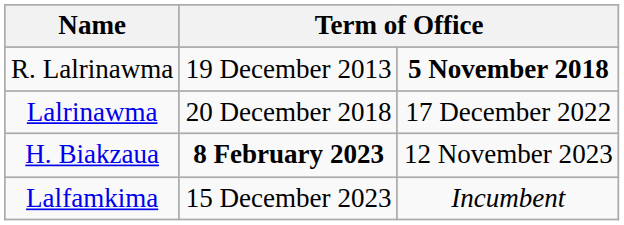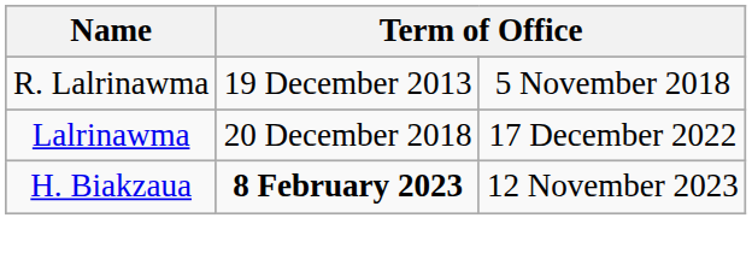 <table class="wikitable" style="text-align:center">
 <tr>
 <th>Name</th>
 <th colspan="2">Term of Office</th>
 </tr>
 <tr>
 <td>R. Lalrinawma</td>
 <td>19 December 2013</td>
-<td><strong>5 November 2018</strong></td>
+<td>5 November 2018</td>
 </tr>
 <tr>
 <td><a href='#'>Lalrinawma</a></td>
 <td>20 December 2018</td>
 <td>17 December 2022</td>
 </tr>
 <tr>
 <td><a href='#'>H. Biakzaua</a></td>
 <td><strong>8 February 2023</strong></td>
 <td>12 November 2023</td>
 </tr>
-<tr>
-<td><a href='#'>Lalfamkima</a></td>
-<td>15 December 2023</td>
-<td><em>Incumbent</em></td>
-</tr>
 </table>
